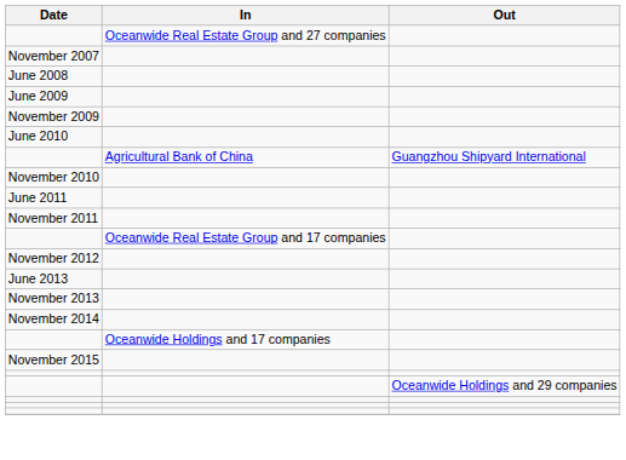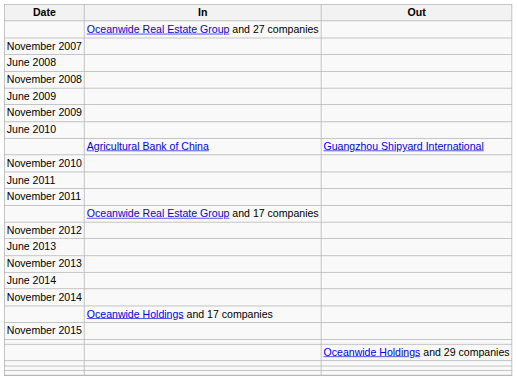 <table class="wikitable" border="1">
 <tr>
 <th>Date</th>
 <th>In</th>
 <th>Out</th>
 </tr>
 <tr>
 <td></td>
 <td><a href='#'>Oceanwide Real Estate Group</a> and 27 companies</td>
 <td></td>
 </tr>
 <tr>
 <td>November 2007</td>
 <td></td>
 <td></td>
 </tr>
 <tr>
 <td>June 2008</td>
+<td></td>
+<td></td>
+</tr>
+<tr>
+<td>November 2008</td>
 <td></td>
 <td></td>
 </tr>
 <tr>
 <td>June 2009</td>
 <td></td>
 <td></td>
 </tr>
 <tr>
 <td>November 2009</td>
 <td></td>
 <td></td>
 </tr>
 <tr>
 <td>June 2010</td>
 <td></td>
 <td></td>
 </tr>
 <tr>
 <td></td>
 <td><a href='#'>Agricultural Bank of China</a></td>
 <td><a href='#'>Guangzhou Shipyard International</a></td>
 </tr>
 <tr>
 <td>November 2010</td>
 <td></td>
 <td></td>
 </tr>
 <tr>
 <td>June 2011</td>
 <td></td>
 <td></td>
 </tr>
 <tr>
 <td>November 2011</td>
 <td></td>
 <td></td>
 </tr>
 <tr>
 <td></td>
 <td><a href='#'>Oceanwide Real Estate Group</a> and 17 companies</td>
 <td></td>
 </tr>
 <tr>
 <td>November 2012</td>
 <td></td>
 <td></td>
 </tr>
 <tr>
 <td>June 2013</td>
 <td></td>
 <td></td>
 </tr>
 <tr>
 <td>November 2013</td>
 <td></td>
 <td></td>
 </tr>
 <tr>
+<td>June 2014</td>
+<td></td>
+<td></td>
+</tr>
+<tr>
 <td>November 2014</td>
 <td></td>
 <td></td>
 </tr>
 <tr>
 <td></td>
 <td><a href='#'>Oceanwide Holdings</a> and 17 companies</td>
 <td></td>
 </tr>
 <tr>
 <td>November 2015</td>
 <td></td>
 <td></td>
 </tr>
 <tr>
 <td></td>
 <td></td>
 <td></td>
 </tr>
 <tr>
 <td></td>
 <td></td>
 <td><a href='#'>Oceanwide Holdings</a> and 29 companies</td>
 </tr>
 <tr>
 <td></td>
 <td></td>
 <td></td>
 </tr>
 <tr>
 <td></td>
 <td></td>
 <td></td>
 </tr>
 <tr>
 <td></td>
 <td></td>
 <td></td>
 </tr>
 <tr>
 </tr>
 </table>
